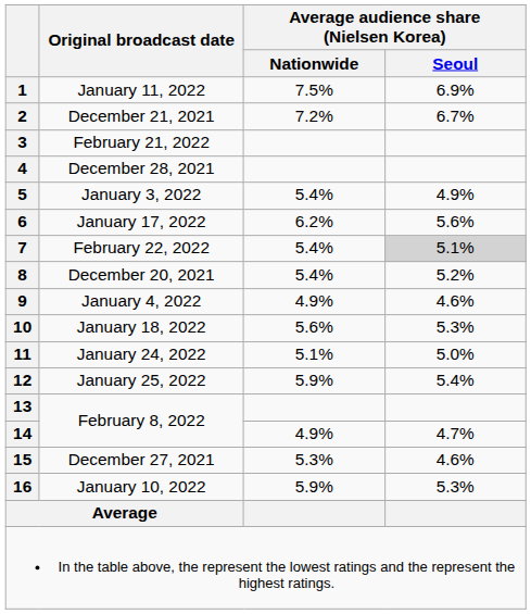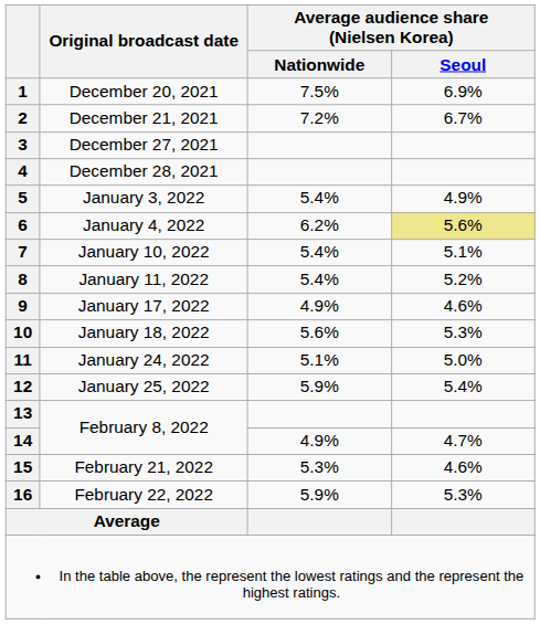 <table class="wikitable" style="text-align:center; max-width:500px; margin-left:auto; margin-right:auto">
 <tr>
 <th scope="col" rowspan="2"></th>
 <th scope="col" rowspan="2">Original broadcast date</th>
 <th scope="col" colspan="2">Average audience share<br>(Nielsen Korea)</th>
 </tr>
 <tr>
 <th scope="col" style="width:8em">Nationwide</th>
 <th scope="col" style="width:8em"><a href='#'>Seoul</a></th>
 </tr>
 <tr>
 <th scope="col">1</th>
-<td>January 11, 2022</td>
+<td>December 20, 2021</td>
 <td>7.5% </td>
 <td>6.9% </td>
 </tr>
 <tr>
 <th scope="col">2</th>
 <td>December 21, 2021</td>
 <td>7.2% </td>
 <td>6.7% </td>
 </tr>
 <tr>
 <th scope="col">3</th>
-<td>February 21, 2022</td>
+<td>December 27, 2021</td>
 <td> </td>
 <td> </td>
 </tr>
 <tr>
 <th scope="col">4</th>
 <td>December 28, 2021</td>
 <td> </td>
 <td> </td>
 </tr>
 <tr>
 <th scope="col">5</th>
 <td>January 3, 2022</td>
 <td>5.4% </td>
 <td>4.9% </td>
 </tr>
 <tr>
 <th scope="col">6</th>
-<td>January 17, 2022</td>
+<td>January 4, 2022</td>
 <td>6.2% </td>
-<td>5.6% </td>
+<td style="background: khaki;">5.6% </td>
 </tr>
 <tr>
 <th scope="col">7</th>
-<td>February 22, 2022</td>
+<td>January 10, 2022</td>
 <td>5.4% </td>
-<td style="background: lightgrey;">5.1% </td>
+<td>5.1% </td>
 </tr>
 <tr>
 <th scope="col">8</th>
-<td>December 20, 2021</td>
+<td>January 11, 2022</td>
 <td>5.4% </td>
 <td>5.2% </td>
 </tr>
 <tr>
 <th scope="col">9</th>
-<td>January 4, 2022</td>
+<td>January 17, 2022</td>
 <td>4.9% </td>
 <td>4.6% </td>
 </tr>
 <tr>
 <th scope="col">10</th>
 <td>January 18, 2022</td>
 <td>5.6% </td>
 <td>5.3% </td>
 </tr>
 <tr>
 <th scope="col">11</th>
 <td>January 24, 2022</td>
 <td>5.1% </td>
 <td>5.0% </td>
 </tr>
 <tr>
 <th scope="col">12</th>
 <td>January 25, 2022</td>
 <td>5.9% </td>
 <td>5.4% </td>
 </tr>
 <tr>
 <th scope="col">13</th>
 <td rowspan="2">February 8, 2022</td>
 <td> </td>
 <td> </td>
 </tr>
 <tr>
 <th scope="col">14</th>
 <td>4.9% </td>
 <td>4.7% </td>
 </tr>
 <tr>
 <th scope="col">15</th>
-<td>December 27, 2021</td>
+<td>February 21, 2022</td>
 <td>5.3% </td>
 <td>4.6% </td>
 </tr>
 <tr>
 <th scope="col">16</th>
-<td>January 10, 2022</td>
+<td>February 22, 2022</td>
 <td>5.9% </td>
 <td>5.3% </td>
 </tr>
 <tr>
 <th scope="col" colspan="2">Average</th>
 <th scope="col"><strong></strong></th>
 <th scope="col"><strong></strong></th>
 </tr>
 <tr>
 <td colspan="4" style="font-size:85%"><br><ul><li>In the table above, the <strong></strong> represent the lowest ratings and the <strong></strong> represent the highest ratings.</li></ul></td>
 </tr>
 </table>
